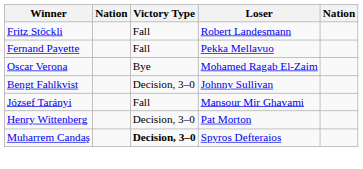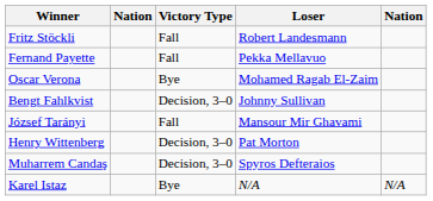 <table class="wikitable sortable" style="text-align:left;">
 <tr>
 <th>Winner</th>
 <th>Nation</th>
 <th>Victory Type</th>
 <th>Loser</th>
 <th>Nation</th>
 </tr>
 <tr>
 <td><a href='#'>Fritz Stöckli</a></td>
 <td></td>
 <td>Fall</td>
 <td><a href='#'>Robert Landesmann</a></td>
 <td></td>
 </tr>
 <tr>
 <td><a href='#'>Fernand Payette</a></td>
 <td></td>
 <td>Fall</td>
 <td><a href='#'>Pekka Mellavuo</a></td>
 <td></td>
 </tr>
 <tr>
 <td><a href='#'>Oscar Verona</a></td>
 <td></td>
 <td>Bye</td>
 <td><a href='#'>Mohamed Ragab El-Zaim</a></td>
 <td></td>
 </tr>
 <tr>
 <td><a href='#'>Bengt Fahlkvist</a></td>
 <td></td>
 <td>Decision, 3–0</td>
 <td><a href='#'>Johnny Sullivan</a></td>
 <td></td>
 </tr>
 <tr>
 <td><a href='#'>József Tarányi</a></td>
 <td></td>
 <td>Fall</td>
 <td><a href='#'>Mansour Mir Ghavami</a></td>
 <td></td>
 </tr>
 <tr>
 <td><a href='#'>Henry Wittenberg</a></td>
 <td></td>
 <td>Decision, 3–0</td>
 <td><a href='#'>Pat Morton</a></td>
 <td></td>
 </tr>
 <tr>
 <td><a href='#'>Muharrem Candaş</a></td>
 <td></td>
-<td><strong>Decision, 3–0</strong></td>
+<td>Decision, 3–0</td>
 <td><a href='#'>Spyros Defteraios</a></td>
 <td></td>
 </tr>
+<tr>
+<td><a href='#'>Karel Istaz</a></td>
+<td></td>
+<td>Bye</td>
+<td><em>N/A</em></td>
+<td><em>N/A</em></td>
+</tr>
 </table>
